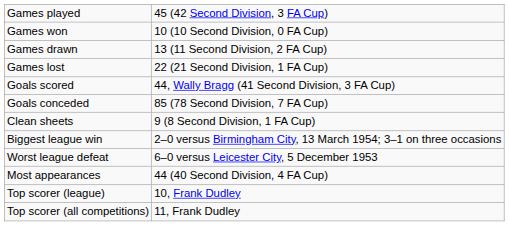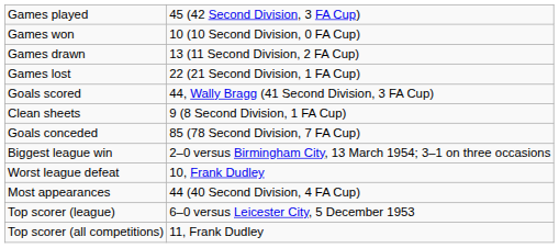 <table class="wikitable">
 <tr>
 <td>Games played</td>
 <td>45 (42 <a href='#'>Second Division</a>, 3 <a href='#'>FA Cup</a>)</td>
 </tr>
 <tr>
 <td>Games won</td>
 <td>10 (10 Second Division, 0 FA Cup)</td>
 </tr>
 <tr>
 <td>Games drawn</td>
 <td>13 (11 Second Division, 2 FA Cup)</td>
 </tr>
 <tr>
 <td>Games lost</td>
 <td>22 (21 Second Division, 1 FA Cup)</td>
 </tr>
 <tr>
 <td>Goals scored</td>
 <td>44, <a href='#'>Wally Bragg</a> (41 Second Division, 3 FA Cup)</td>
 </tr>
 <tr>
+<td>Clean sheets</td>
+<td>9 (8 Second Division, 1 FA Cup)</td>
+</tr>
+<tr>
 <td>Goals conceded</td>
 <td>85 (78 Second Division, 7 FA Cup)</td>
-</tr>
-<tr>
-<td>Clean sheets</td>
-<td>9 (8 Second Division, 1 FA Cup)</td>
 </tr>
 <tr>
 <td>Biggest league win</td>
 <td>2–0 versus <a href='#'>Birmingham City</a>, 13 March 1954; 3–1 on three occasions</td>
 </tr>
 <tr>
 <td>Worst league defeat</td>
-<td>6–0 versus <a href='#'>Leicester City</a>, 5 December 1953</td>
+<td>10, <a href='#'>Frank Dudley</a></td>
 </tr>
 <tr>
 <td>Most appearances</td>
 <td>44 (40 Second Division, 4 FA Cup)</td>
 </tr>
 <tr>
 <td>Top scorer (league)</td>
-<td>10, <a href='#'>Frank Dudley</a></td>
+<td>6–0 versus <a href='#'>Leicester City</a>, 5 December 1953</td>
 </tr>
 <tr>
 <td>Top scorer (all competitions)</td>
 <td>11, Frank Dudley</td>
 </tr>
 </table>
